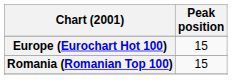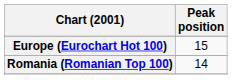 <table class="wikitable sortable plainrowheaders" style="text-align:center">
 <tr>
 <th>Chart (2001)</th>
 <th>Peak<br>position</th>
 </tr>
 <tr>
 </tr>
 <tr>
 </tr>
 <tr>
 <th scope="row">Europe (<a href='#'>Eurochart Hot 100</a>)</th>
 <td>15</td>
 </tr>
 <tr>
 </tr>
 <tr>
 </tr>
 <tr>
 <th scope="row">Romania (<a href='#'>Romanian Top 100</a>)</th>
-<td>15</td>
+<td>14</td>
 </tr>
 <tr>
 </tr>
 <tr>
 </tr>
 </table>
